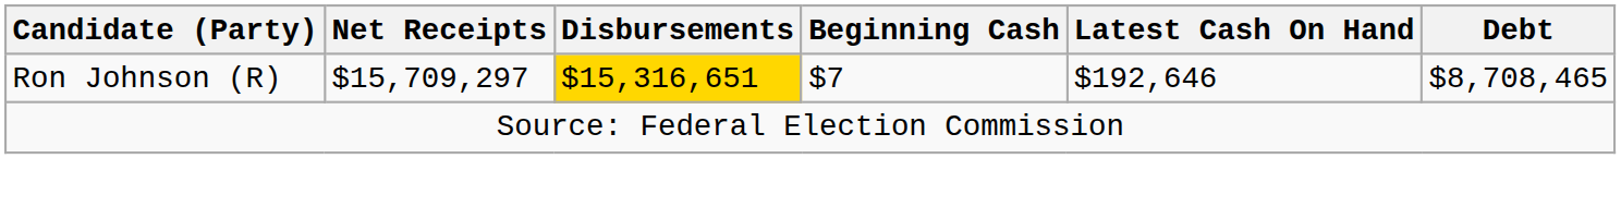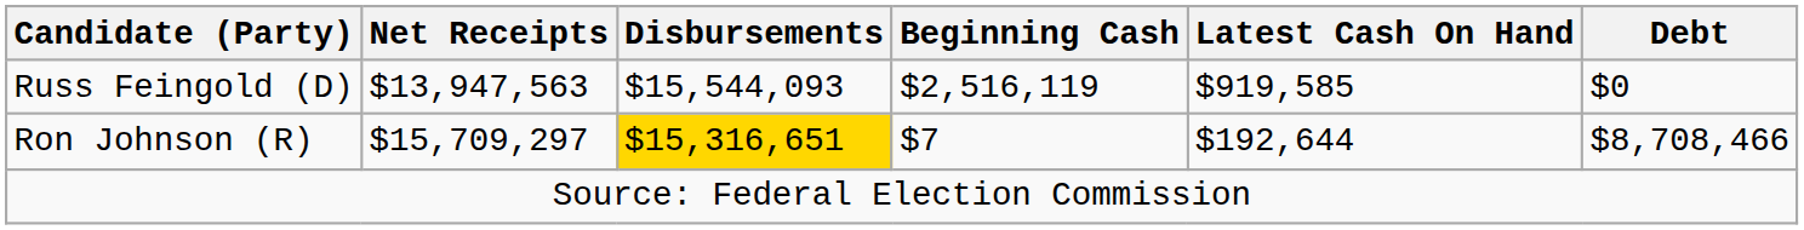 <table class="wikitable sortable">
 <tr>
 <th>Candidate (Party)</th>
 <th>Net Receipts</th>
 <th>Disbursements</th>
 <th>Beginning Cash</th>
 <th>Latest Cash On Hand</th>
 <th>Debt</th>
 </tr>
 <tr>
+<td>Russ Feingold (D)</td>
+<td>$13,947,563</td>
+<td>$15,544,093</td>
+<td>$2,516,119</td>
+<td>$919,585</td>
+<td>$0</td>
+</tr>
+<tr>
 <td>Ron Johnson (R)</td>
 <td>$15,709,297</td>
 <td style="background: gold;">$15,316,651</td>
 <td>$7</td>
-<td>$192,646</td>
-<td>$8,708,465</td>
+<td>$192,644</td>
+<td>$8,708,466</td>
 </tr>
 <tr style="text-align:center" class="sortbottom">
 <td colspan=6>Source: Federal Election Commission</td>
 </tr>
 </table>
